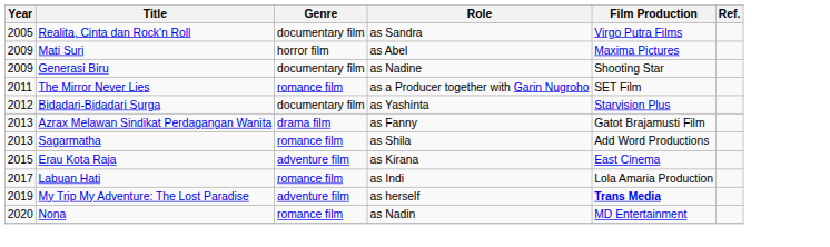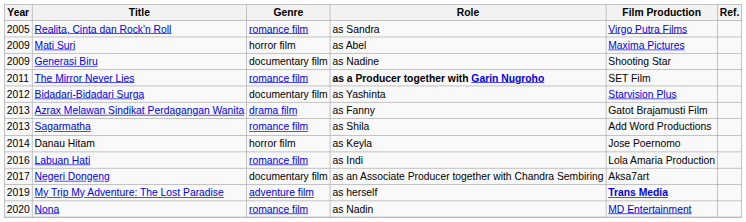 <table class="wikitable" style="font-size: 95%;">
 <tr>
 <th>Year</th>
 <th>Title</th>
 <th>Genre</th>
 <th>Role</th>
 <th>Film Production</th>
 <th>Ref.</th>
 </tr>
 <tr>
 <td>2005</td>
 <td><a href='#'>Realita, Cinta dan Rock'n Roll</a></td>
-<td>documentary film</td>
+<td><a href='#'>romance film</a></td>
 <td>as Sandra</td>
 <td><a href='#'>Virgo Putra Films</a></td>
 <td></td>
 </tr>
 <tr>
 <td>2009</td>
 <td><a href='#'>Mati Suri</a></td>
 <td>horror film</td>
 <td>as Abel</td>
 <td><a href='#'>Maxima Pictures</a></td>
 <td></td>
 </tr>
 <tr>
 <td>2009</td>
 <td><a href='#'>Generasi Biru</a></td>
 <td>documentary film</td>
 <td>as Nadine</td>
 <td>Shooting Star</td>
 <td></td>
 </tr>
 <tr>
 <td>2011</td>
 <td><a href='#'>The Mirror Never Lies</a></td>
 <td><a href='#'>romance film</a></td>
-<td>as a Producer together with <a href='#'>Garin Nugroho</a></td>
+<td><strong>as a Producer together with <a href='#'>Garin Nugroho</a></strong></td>
 <td>SET Film</td>
 <td></td>
 </tr>
 <tr>
 <td>2012</td>
 <td><a href='#'>Bidadari-Bidadari Surga</a></td>
 <td>documentary film</td>
 <td>as Yashinta</td>
 <td><a href='#'>Starvision Plus</a></td>
 <td></td>
 </tr>
 <tr>
 <td>2013</td>
 <td><a href='#'>Azrax Melawan Sindikat Perdagangan Wanita</a></td>
 <td><a href='#'>drama film</a></td>
 <td>as Fanny</td>
 <td>Gatot Brajamusti Film</td>
 <td></td>
 </tr>
 <tr>
 <td>2013</td>
 <td><a href='#'>Sagarmatha</a></td>
 <td><a href='#'>romance film</a></td>
 <td>as Shila</td>
 <td>Add Word Productions</td>
 <td></td>
 </tr>
 <tr>
-<td>2015</td>
-<td><a href='#'>Erau Kota Raja</a></td>
-<td><a href='#'>adventure film</a></td>
-<td>as Kirana</td>
-<td><a href='#'>East Cinema</a></td>
+<td>2014</td>
+<td>Danau Hitam</td>
+<td>horror film</td>
+<td>as Keyla</td>
+<td>Jose Poernomo</td>
+<td></td>
+</tr>
+<tr>
+<td>2016</td>
+<td><a href='#'>Labuan Hati</a></td>
+<td><a href='#'>romance film</a></td>
+<td>as Indi</td>
+<td>Lola Amaria Production</td>
 <td></td>
 </tr>
 <tr>
 <td>2017</td>
-<td><a href='#'>Labuan Hati</a></td>
-<td><a href='#'>romance film</a></td>
-<td>as Indi</td>
-<td>Lola Amaria Production</td>
+<td><a href='#'>Negeri Dongeng</a></td>
+<td>documentary film</td>
+<td>as an Associate Producer together with Chandra Sembiring</td>
+<td>Aksa7art</td>
 <td></td>
 </tr>
 <tr>
 <td>2019</td>
 <td><a href='#'>My Trip My Adventure: The Lost Paradise</a></td>
 <td><a href='#'>adventure film</a></td>
 <td>as herself</td>
 <td><strong><a href='#'>Trans Media</a></strong></td>
 <td></td>
 </tr>
 <tr>
 <td>2020</td>
 <td><a href='#'>Nona</a></td>
 <td><a href='#'>romance film</a></td>
 <td>as Nadin</td>
 <td><a href='#'>MD Entertainment</a></td>
 <td></td>
 </tr>
 <tr>
 </tr>
 </table>
